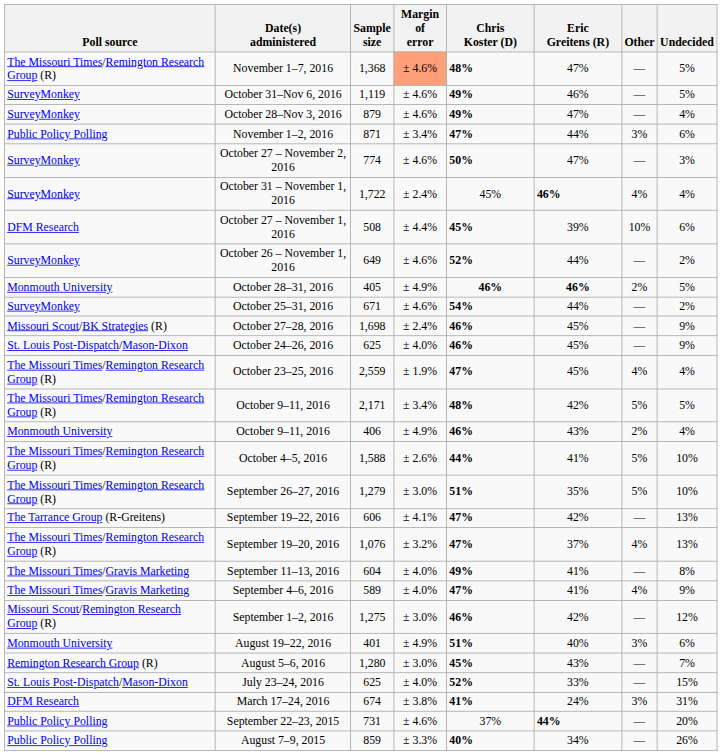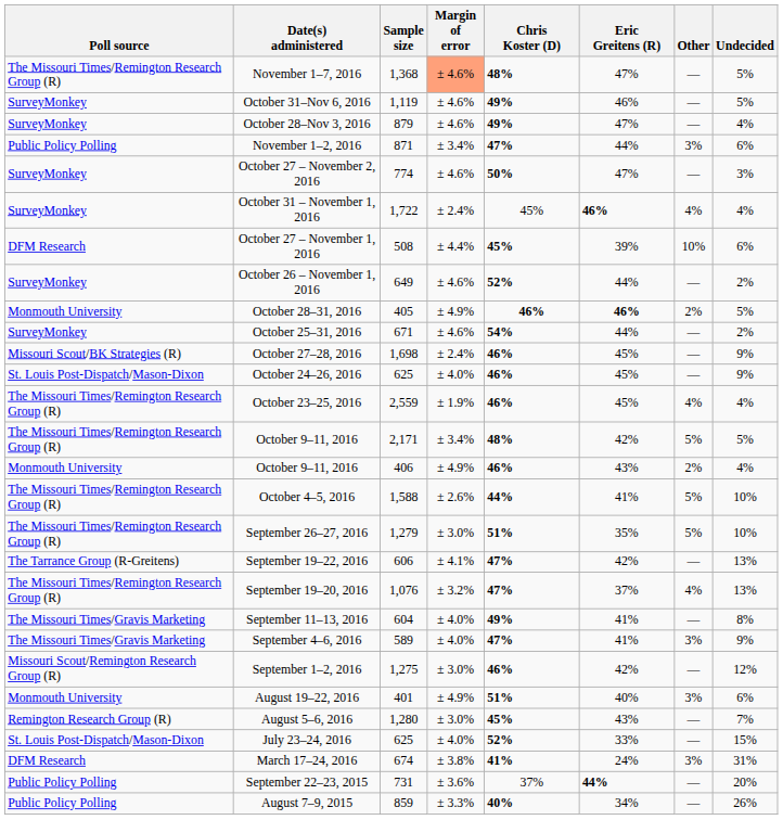 <table class="wikitable" style="font-size:90%;">
 <tr valign= bottom>
 <th>Poll source</th>
 <th>Date(s)<br>administered</th>
 <th>Sample<br>size</th>
 <th>Margin of<br>error</th>
 <th style="width:100px;">Chris<br>Koster (D)</th>
 <th style="width:100px;">Eric<br>Greitens (R)</th>
 <th>Other</th>
 <th>Undecided</th>
 </tr>
 <tr>
 <td><a href='#'>The Missouri Times</a>/<a href='#'>Remington Research Group</a> (R)</td>
 <td align=center>November 1–7, 2016</td>
 <td align=center>1,368</td>
 <td align=center style="background: lightsalmon;">± 4.6%</td>
 <td><strong>48%</strong></td>
 <td align=center>47%</td>
 <td align=center>—</td>
 <td align=center>5%</td>
 </tr>
 <tr>
 <td><a href='#'>SurveyMonkey</a></td>
 <td align=center>October 31–Nov 6, 2016</td>
 <td align=center>1,119</td>
 <td align=center>± 4.6%</td>
 <td><strong>49%</strong></td>
 <td align=center>46%</td>
 <td align=center>—</td>
 <td align=center>5%</td>
 </tr>
 <tr>
 <td><a href='#'>SurveyMonkey</a></td>
 <td align=center>October 28–Nov 3, 2016</td>
 <td align=center>879</td>
 <td align=center>± 4.6%</td>
 <td><strong>49%</strong></td>
 <td align=center>47%</td>
 <td align=center>—</td>
 <td align=center>4%</td>
 </tr>
 <tr>
 <td><a href='#'>Public Policy Polling</a></td>
 <td align=center>November 1–2, 2016</td>
 <td align=center>871</td>
 <td align=center>± 3.4%</td>
 <td><strong>47%</strong></td>
 <td align=center>44%</td>
 <td align=center>3%</td>
 <td align=center>6%</td>
 </tr>
 <tr>
 <td><a href='#'>SurveyMonkey</a></td>
 <td align=center>October 27 – November 2, 2016</td>
 <td align=center>774</td>
 <td align=center>± 4.6%</td>
 <td><strong>50%</strong></td>
 <td align=center>47%</td>
 <td align=center>—</td>
 <td align=center>3%</td>
 </tr>
 <tr>
 <td><a href='#'>SurveyMonkey</a></td>
 <td align=center>October 31 – November 1, 2016</td>
 <td align=center>1,722</td>
 <td align=center>± 2.4%</td>
 <td align=center>45%</td>
 <td><strong>46%</strong></td>
 <td align=center>4%</td>
 <td align=center>4%</td>
 </tr>
 <tr>
 <td><a href='#'>DFM Research</a></td>
 <td align=center>October 27 – November 1, 2016</td>
 <td align=center>508</td>
 <td align=center>± 4.4%</td>
 <td><strong>45%</strong></td>
 <td align=center>39%</td>
 <td align=center>10%</td>
 <td align=center>6%</td>
 </tr>
 <tr>
 <td><a href='#'>SurveyMonkey</a></td>
 <td align=center>October 26 – November 1, 2016</td>
 <td align=center>649</td>
 <td align=center>± 4.6%</td>
 <td><strong>52%</strong></td>
 <td align=center>44%</td>
 <td align=center>—</td>
 <td align=center>2%</td>
 </tr>
 <tr>
 <td><a href='#'>Monmouth University</a></td>
 <td align=center>October 28–31, 2016</td>
 <td align=center>405</td>
 <td align=center>± 4.9%</td>
 <td align=center><strong>46%</strong></td>
 <td align=center><strong>46%</strong></td>
 <td align=center>2%</td>
 <td align=center>5%</td>
 </tr>
 <tr>
 <td><a href='#'>SurveyMonkey</a></td>
 <td align=center>October 25–31, 2016</td>
 <td align=center>671</td>
 <td align=center>± 4.6%</td>
 <td><strong>54%</strong></td>
 <td align=center>44%</td>
 <td align=center>—</td>
 <td align=center>2%</td>
 </tr>
 <tr>
 <td><a href='#'>Missouri Scout</a>/<a href='#'>BK Strategies</a> (R)</td>
 <td align=center>October 27–28, 2016</td>
 <td align=center>1,698</td>
 <td align=center>± 2.4%</td>
 <td><strong>46%</strong></td>
 <td align=center>45%</td>
 <td align=center>—</td>
 <td align=center>9%</td>
 </tr>
 <tr>
 <td><a href='#'>St. Louis Post-Dispatch</a>/<a href='#'>Mason-Dixon</a></td>
 <td align=center>October 24–26, 2016</td>
 <td align=center>625</td>
 <td align=center>± 4.0%</td>
 <td><strong>46%</strong></td>
 <td align=center>45%</td>
 <td align=center>—</td>
 <td align=center>9%</td>
 </tr>
 <tr>
 <td><a href='#'>The Missouri Times</a>/<a href='#'>Remington Research Group</a> (R)</td>
 <td align=center>October 23–25, 2016</td>
 <td align=center>2,559</td>
 <td align=center>± 1.9%</td>
-<td><strong>47%</strong></td>
+<td><strong>46%</strong></td>
 <td align=center>45%</td>
 <td align=center>4%</td>
 <td align=center>4%</td>
 </tr>
 <tr>
 <td><a href='#'>The Missouri Times</a>/<a href='#'>Remington Research Group</a> (R)</td>
 <td align=center>October 9–11, 2016</td>
 <td align=center>2,171</td>
 <td align=center>± 3.4%</td>
 <td><strong>48%</strong></td>
 <td align=center>42%</td>
 <td align=center>5%</td>
 <td align=center>5%</td>
 </tr>
 <tr>
 <td><a href='#'>Monmouth University</a></td>
 <td align=center>October 9–11, 2016</td>
 <td align=center>406</td>
 <td align=center>± 4.9%</td>
 <td><strong>46%</strong></td>
 <td align=center>43%</td>
 <td align=center>2%</td>
 <td align=center>4%</td>
 </tr>
 <tr>
 <td><a href='#'>The Missouri Times</a>/<a href='#'>Remington Research Group</a> (R)</td>
 <td align=center>October 4–5, 2016</td>
 <td align=center>1,588</td>
 <td align=center>± 2.6%</td>
 <td><strong>44%</strong></td>
 <td align=center>41%</td>
 <td align=center>5%</td>
 <td align=center>10%</td>
 </tr>
 <tr>
 <td><a href='#'>The Missouri Times</a>/<a href='#'>Remington Research Group</a> (R)</td>
 <td align=center>September 26–27, 2016</td>
 <td align=center>1,279</td>
 <td align=center>± 3.0%</td>
 <td><strong>51%</strong></td>
 <td align=center>35%</td>
 <td align=center>5%</td>
 <td align=center>10%</td>
 </tr>
 <tr>
 <td><a href='#'>The Tarrance Group</a> (R-Greitens)</td>
 <td align=center>September 19–22, 2016</td>
 <td align=center>606</td>
 <td align=center>± 4.1%</td>
 <td><strong>47%</strong></td>
 <td align=center>42%</td>
 <td align=center>—</td>
 <td align=center>13%</td>
 </tr>
 <tr>
 <td><a href='#'>The Missouri Times</a>/<a href='#'>Remington Research Group</a> (R)</td>
 <td align=center>September 19–20, 2016</td>
 <td align=center>1,076</td>
 <td align=center>± 3.2%</td>
 <td><strong>47%</strong></td>
 <td align=center>37%</td>
 <td align=center>4%</td>
 <td align=center>13%</td>
 </tr>
 <tr>
 <td><a href='#'>The Missouri Times</a>/<a href='#'>Gravis Marketing</a></td>
 <td align=center>September 11–13, 2016</td>
 <td align=center>604</td>
 <td align=center>± 4.0%</td>
 <td><strong>49%</strong></td>
 <td align=center>41%</td>
 <td align=center>—</td>
 <td align=center>8%</td>
 </tr>
 <tr>
 <td><a href='#'>The Missouri Times</a>/<a href='#'>Gravis Marketing</a></td>
 <td align=center>September 4–6, 2016</td>
 <td align=center>589</td>
 <td align=center>± 4.0%</td>
 <td><strong>47%</strong></td>
 <td align=center>41%</td>
-<td align=center>4%</td>
+<td align=center>3%</td>
 <td align=center>9%</td>
 </tr>
 <tr>
 <td><a href='#'>Missouri Scout</a>/<a href='#'>Remington Research Group</a> (R)</td>
 <td align=center>September 1–2, 2016</td>
 <td align=center>1,275</td>
 <td align=center>± 3.0%</td>
 <td><strong>46%</strong></td>
 <td align=center>42%</td>
 <td align=center>—</td>
 <td align=center>12%</td>
 </tr>
 <tr>
 <td><a href='#'>Monmouth University</a></td>
 <td align=center>August 19–22, 2016</td>
 <td align=center>401</td>
 <td align=center>± 4.9%</td>
 <td><strong>51%</strong></td>
 <td align=center>40%</td>
 <td align=center>3%</td>
 <td align=center>6%</td>
 </tr>
 <tr>
 <td><a href='#'>Remington Research Group</a> (R)</td>
 <td align=center>August 5–6, 2016</td>
 <td align=center>1,280</td>
 <td align=center>± 3.0%</td>
 <td><strong>45%</strong></td>
 <td align=center>43%</td>
 <td align=center>—</td>
 <td align=center>7%</td>
 </tr>
 <tr>
 <td><a href='#'>St. Louis Post-Dispatch</a>/<a href='#'>Mason-Dixon</a></td>
 <td align=center>July 23–24, 2016</td>
 <td align=center>625</td>
 <td align=center>± 4.0%</td>
 <td><strong>52%</strong></td>
 <td align=center>33%</td>
 <td align=center>—</td>
 <td align=center>15%</td>
 </tr>
 <tr>
 <td><a href='#'>DFM Research</a></td>
 <td align=center>March 17–24, 2016</td>
 <td align=center>674</td>
 <td align=center>± 3.8%</td>
 <td><strong>41%</strong></td>
 <td align=center>24%</td>
 <td align=center>3%</td>
 <td align=center>31%</td>
 </tr>
 <tr>
 <td><a href='#'>Public Policy Polling</a></td>
 <td align=center>September 22–23, 2015</td>
 <td align=center>731</td>
-<td align=center>± 4.6%</td>
+<td align=center>± 3.6%</td>
 <td align=center>37%</td>
 <td><strong>44%</strong></td>
 <td align=center>—</td>
 <td align=center>20%</td>
 </tr>
 <tr>
 <td><a href='#'>Public Policy Polling</a></td>
 <td align=center>August 7–9, 2015</td>
 <td align=center>859</td>
 <td align=center>± 3.3%</td>
 <td><strong>40%</strong></td>
 <td align=center>34%</td>
 <td align=center>—</td>
 <td align=center>26%</td>
 </tr>
 </table>
